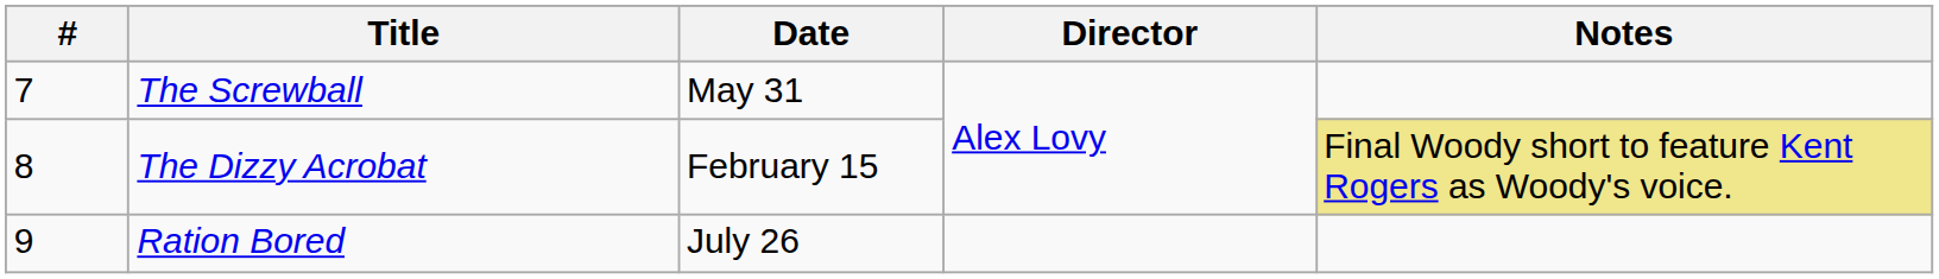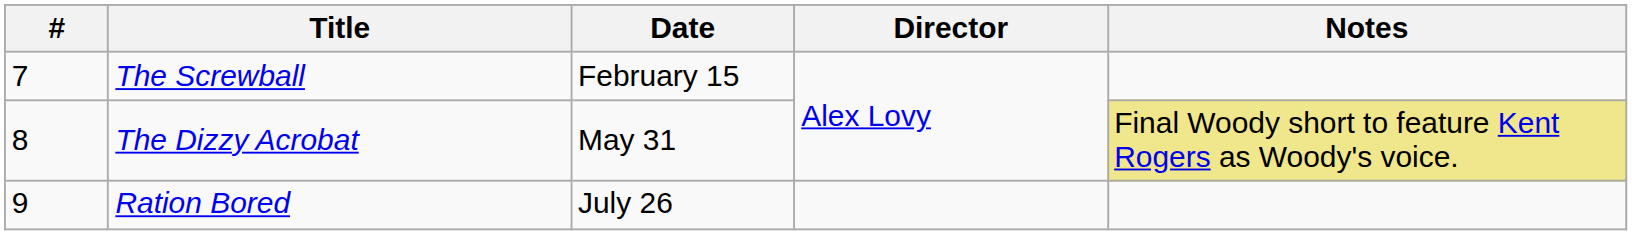 <table class="wikitable">
 <tr>
 <th style="width:3em">#</th>
 <th style="width:15em">Title</th>
 <th style="width:7em">Date</th>
 <th style="width:10em">Director</th>
 <th>Notes</th>
 </tr>
 <tr>
 <td>7</td>
 <td><em><a href='#'>The Screwball</a></em></td>
-<td>May 31</td>
+<td>February 15</td>
 <td rowspan="2"><a href='#'>Alex Lovy</a></td>
 <td></td>
 </tr>
 <tr>
 <td>8</td>
 <td><em><a href='#'>The Dizzy Acrobat</a></em> </td>
-<td>February 15</td>
+<td>May 31</td>
 <td style="background: khaki;">Final Woody short to feature <a href='#'>Kent Rogers</a> as Woody's voice.</td>
 </tr>
 <tr>
 <td>9</td>
 <td><em><a href='#'>Ration Bored</a></em></td>
 <td>July 26</td>
 <td></td>
 <td></td>
 </tr>
 </table>
